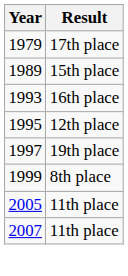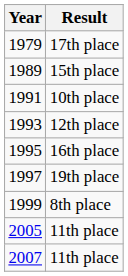 <table class="wikitable">
 <tr>
 <th>Year</th>
 <th>Result</th>
 </tr>
 <tr>
 <td> 1979</td>
 <td>17th place</td>
 </tr>
 <tr>
 <td> 1989</td>
 <td>15th place</td>
 </tr>
 <tr>
+<td> 1991</td>
+<td>10th place</td>
+</tr>
+<tr>
 <td> 1993</td>
-<td>16th place</td>
+<td>12th place</td>
 </tr>
 <tr>
 <td> 1995</td>
-<td>12th place</td>
+<td>16th place</td>
 </tr>
 <tr>
 <td> 1997</td>
 <td>19th place</td>
 </tr>
 <tr>
 <td> 1999</td>
 <td>8th place</td>
 </tr>
 <tr>
 <td> <a href='#'>2005</a></td>
 <td>11th place</td>
 </tr>
 <tr>
 <td> <a href='#'>2007</a></td>
 <td>11th place</td>
 </tr>
 </table>
